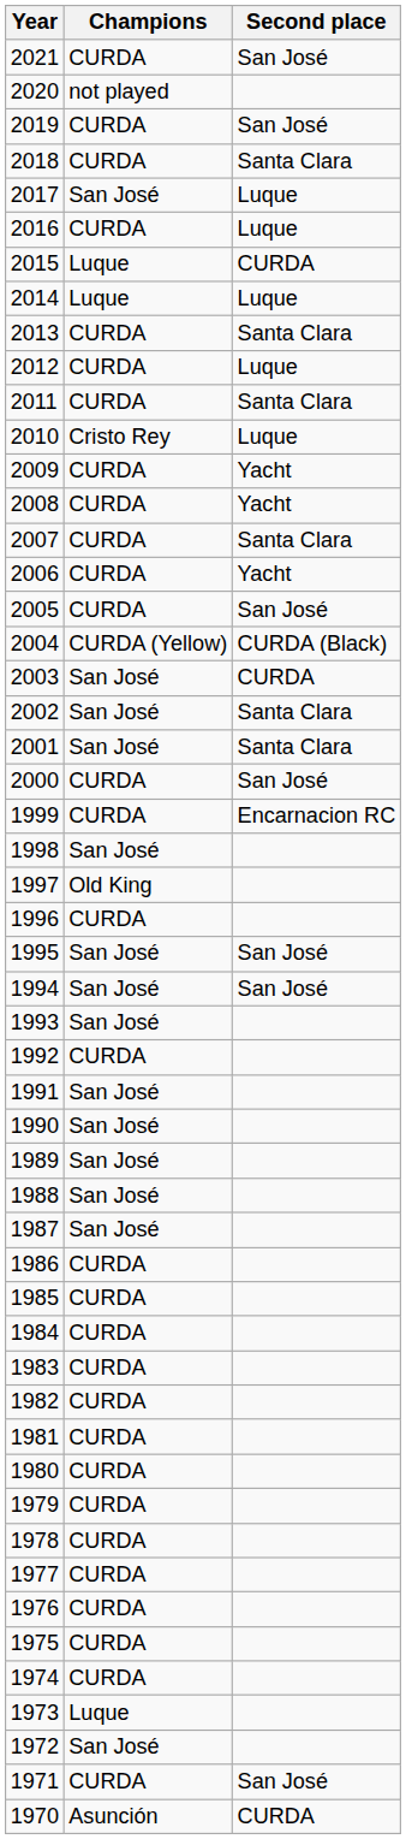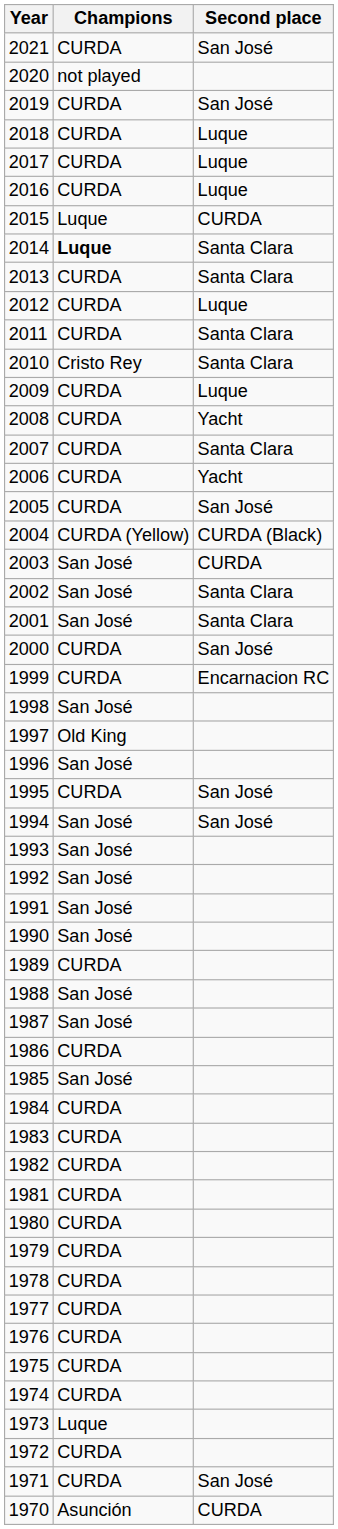 <table class="sortable wikitable">
 <tr>
 <th>Year</th>
 <th>Champions</th>
 <th>Second place</th>
 </tr>
 <tr>
 <td>2021</td>
 <td>CURDA</td>
 <td>San José</td>
 </tr>
 <tr>
 <td>2020</td>
 <td>not played</td>
 <td></td>
 </tr>
 <tr>
 <td>2019</td>
 <td>CURDA</td>
 <td>San José</td>
 </tr>
 <tr>
 <td>2018</td>
 <td>CURDA</td>
-<td>Santa Clara</td>
+<td>Luque</td>
 </tr>
 <tr>
 <td>2017</td>
-<td>San José</td>
+<td>CURDA</td>
 <td>Luque</td>
 </tr>
 <tr>
 <td>2016</td>
 <td>CURDA</td>
 <td>Luque</td>
 </tr>
 <tr>
 <td>2015</td>
 <td>Luque</td>
 <td>CURDA</td>
 </tr>
 <tr>
 <td>2014</td>
-<td>Luque</td>
-<td>Luque</td>
+<td><strong>Luque</strong></td>
+<td>Santa Clara</td>
 </tr>
 <tr>
 <td>2013</td>
 <td>CURDA</td>
 <td>Santa Clara</td>
 </tr>
 <tr>
 <td>2012</td>
 <td>CURDA</td>
 <td>Luque</td>
 </tr>
 <tr>
 <td>2011</td>
 <td>CURDA</td>
 <td>Santa Clara</td>
 </tr>
 <tr>
 <td>2010</td>
 <td>Cristo Rey</td>
-<td>Luque</td>
+<td>Santa Clara</td>
 </tr>
 <tr>
 <td>2009</td>
 <td>CURDA</td>
-<td>Yacht</td>
+<td>Luque</td>
 </tr>
 <tr>
 <td>2008</td>
 <td>CURDA</td>
 <td>Yacht</td>
 </tr>
 <tr>
 <td>2007</td>
 <td>CURDA</td>
 <td>Santa Clara</td>
 </tr>
 <tr>
 <td>2006</td>
 <td>CURDA</td>
 <td>Yacht</td>
 </tr>
 <tr>
 <td>2005</td>
 <td>CURDA</td>
 <td>San José</td>
 </tr>
 <tr>
 <td>2004</td>
 <td>CURDA (Yellow)</td>
 <td>CURDA (Black)</td>
 </tr>
 <tr>
 <td>2003</td>
 <td>San José</td>
 <td>CURDA</td>
 </tr>
 <tr>
 <td>2002</td>
 <td>San José</td>
 <td>Santa Clara</td>
 </tr>
 <tr>
 <td>2001</td>
 <td>San José</td>
 <td>Santa Clara</td>
 </tr>
 <tr>
 <td>2000</td>
 <td>CURDA</td>
 <td>San José</td>
 </tr>
 <tr>
 <td>1999</td>
 <td>CURDA</td>
 <td>Encarnacion RC</td>
 </tr>
 <tr>
 <td>1998</td>
 <td>San José</td>
 <td></td>
 </tr>
 <tr>
 <td>1997</td>
 <td>Old King</td>
 <td></td>
 </tr>
 <tr>
 <td>1996</td>
-<td>CURDA</td>
+<td>San José</td>
 <td></td>
 </tr>
 <tr>
 <td>1995</td>
-<td>San José</td>
+<td>CURDA</td>
 <td>San José</td>
 </tr>
 <tr>
 <td>1994</td>
 <td>San José</td>
 <td>San José</td>
 </tr>
 <tr>
 <td>1993</td>
 <td>San José</td>
 <td></td>
 </tr>
 <tr>
 <td>1992</td>
-<td>CURDA</td>
+<td>San José</td>
 <td></td>
 </tr>
 <tr>
 <td>1991</td>
 <td>San José</td>
 <td></td>
 </tr>
 <tr>
 <td>1990</td>
 <td>San José</td>
 <td></td>
 </tr>
 <tr>
 <td>1989</td>
-<td>San José</td>
+<td>CURDA</td>
 <td></td>
 </tr>
 <tr>
 <td>1988</td>
 <td>San José</td>
 <td></td>
 </tr>
 <tr>
 <td>1987</td>
 <td>San José</td>
 <td></td>
 </tr>
 <tr>
 <td>1986</td>
 <td>CURDA</td>
 <td></td>
 </tr>
 <tr>
 <td>1985</td>
-<td>CURDA</td>
+<td>San José</td>
 <td></td>
 </tr>
 <tr>
 <td>1984</td>
 <td>CURDA</td>
 <td></td>
 </tr>
 <tr>
 <td>1983</td>
 <td>CURDA</td>
 <td></td>
 </tr>
 <tr>
 <td>1982</td>
 <td>CURDA</td>
 <td></td>
 </tr>
 <tr>
 <td>1981</td>
 <td>CURDA</td>
 <td></td>
 </tr>
 <tr>
 <td>1980</td>
 <td>CURDA</td>
 <td></td>
 </tr>
 <tr>
 <td>1979</td>
 <td>CURDA</td>
 <td></td>
 </tr>
 <tr>
 <td>1978</td>
 <td>CURDA</td>
 <td></td>
 </tr>
 <tr>
 <td>1977</td>
 <td>CURDA</td>
 <td></td>
 </tr>
 <tr>
 <td>1976</td>
 <td>CURDA</td>
 <td></td>
 </tr>
 <tr>
 <td>1975</td>
 <td>CURDA</td>
 <td></td>
 </tr>
 <tr>
 <td>1974</td>
 <td>CURDA</td>
 <td></td>
 </tr>
 <tr>
 <td>1973</td>
 <td>Luque</td>
 <td></td>
 </tr>
 <tr>
 <td>1972</td>
-<td>San José</td>
+<td>CURDA</td>
 <td></td>
 </tr>
 <tr>
 <td>1971</td>
 <td>CURDA</td>
 <td>San José</td>
 </tr>
 <tr>
 <td>1970</td>
 <td>Asunción</td>
 <td>CURDA</td>
 </tr>
 </table>
